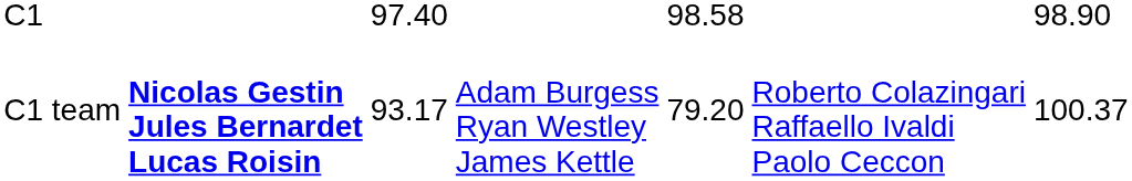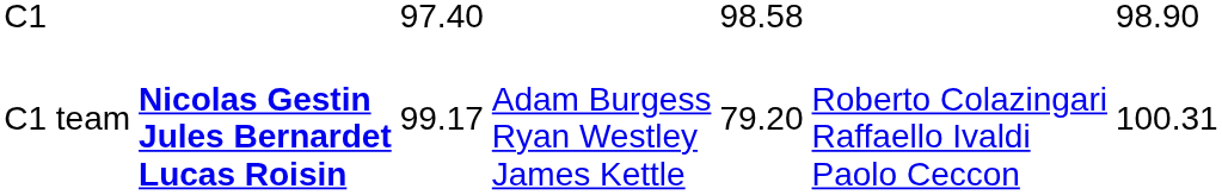 <table>
 <tr>
 <td>C1<br></td>
 <td></td>
 <td>97.40</td>
 <td></td>
 <td>98.58</td>
 <td></td>
 <td>98.90</td>
 </tr>
 <tr>
 <td>C1 team<br></td>
 <td><strong><br><a href='#'>Nicolas Gestin</a><br><a href='#'>Jules Bernardet</a><br><a href='#'>Lucas Roisin</a></strong></td>
-<td>93.17</td>
+<td>99.17</td>
 <td><br><a href='#'>Adam Burgess</a><br><a href='#'>Ryan Westley</a><br><a href='#'>James Kettle</a></td>
 <td>79.20</td>
 <td><br><a href='#'>Roberto Colazingari</a><br><a href='#'>Raffaello Ivaldi</a><br><a href='#'>Paolo Ceccon</a></td>
-<td>100.37</td>
+<td>100.31</td>
 </tr>
 </table>
